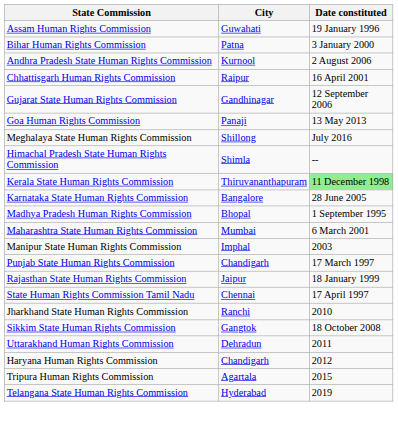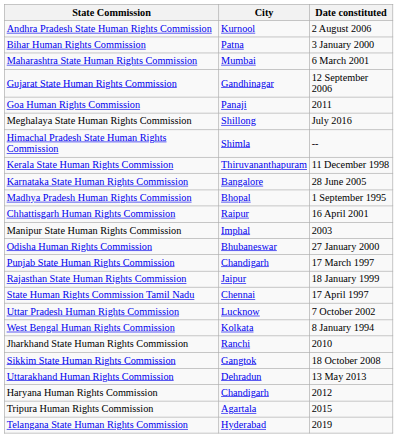 <table class="wikitable">
 <tr>
 <th>State Commission</th>
 <th>City</th>
 <th>Date constituted</th>
 </tr>
 <tr>
-<td><a href='#'>Assam Human Rights Commission</a></td>
-<td><a href='#'>Guwahati</a></td>
-<td>19 January 1996</td>
+<td><a href='#'>Andhra Pradesh State Human Rights Commission</a></td>
+<td><a href='#'>Kurnool</a></td>
+<td>2 August 2006</td>
 </tr>
 <tr>
 <td><a href='#'>Bihar Human Rights Commission</a></td>
 <td><a href='#'>Patna</a></td>
 <td>3 January 2000</td>
 </tr>
 <tr>
-<td><a href='#'>Andhra Pradesh State Human Rights Commission</a></td>
-<td><a href='#'>Kurnool</a></td>
-<td>2 August 2006</td>
-</tr>
-<tr>
-<td><a href='#'>Chhattisgarh Human Rights Commission</a></td>
-<td><a href='#'>Raipur</a></td>
-<td>16 April 2001</td>
+<td><a href='#'>Maharashtra State Human Rights Commission</a></td>
+<td><a href='#'>Mumbai</a></td>
+<td>6 March 2001</td>
 </tr>
 <tr>
 <td><a href='#'>Gujarat State Human Rights Commission</a></td>
 <td><a href='#'>Gandhinagar</a></td>
 <td>12 September 2006</td>
 </tr>
 <tr>
 <td><a href='#'>Goa Human Rights Commission</a></td>
 <td><a href='#'>Panaji</a></td>
-<td>13 May 2013</td>
+<td>2011</td>
 </tr>
 <tr>
 <td>Meghalaya State Human Rights Commission</td>
 <td><a href='#'>Shillong</a></td>
 <td>July 2016</td>
 </tr>
 <tr>
 <td><a href='#'>Himachal Pradesh State Human Rights Commission</a></td>
 <td><a href='#'>Shimla</a></td>
 <td>--</td>
 </tr>
 <tr>
 <td><a href='#'>Kerala State Human Rights Commission</a></td>
 <td><a href='#'>Thiruvananthapuram</a></td>
-<td style="background: lightgreen;">11 December 1998</td>
+<td>11 December 1998</td>
 </tr>
 <tr>
 <td><a href='#'>Karnataka State Human Rights Commission</a></td>
 <td><a href='#'>Bangalore</a></td>
 <td>28 June 2005</td>
 </tr>
 <tr>
 <td><a href='#'>Madhya Pradesh Human Rights Commission</a></td>
 <td><a href='#'>Bhopal</a></td>
 <td>1 September 1995</td>
 </tr>
 <tr>
-<td><a href='#'>Maharashtra State Human Rights Commission</a></td>
-<td><a href='#'>Mumbai</a></td>
-<td>6 March 2001</td>
+<td><a href='#'>Chhattisgarh Human Rights Commission</a></td>
+<td><a href='#'>Raipur</a></td>
+<td>16 April 2001</td>
 </tr>
 <tr>
 <td>Manipur State Human Rights Commission</td>
 <td><a href='#'>Imphal</a></td>
 <td>2003</td>
+</tr>
+<tr>
+<td><a href='#'>Odisha Human Rights Commission</a></td>
+<td><a href='#'>Bhubaneswar</a></td>
+<td>27 January 2000</td>
 </tr>
 <tr>
 <td><a href='#'>Punjab State Human Rights Commission</a></td>
 <td><a href='#'>Chandigarh</a></td>
 <td>17 March 1997</td>
 </tr>
 <tr>
 <td><a href='#'>Rajasthan State Human Rights Commission</a></td>
 <td><a href='#'>Jaipur</a></td>
 <td>18 January 1999</td>
 </tr>
 <tr>
 <td><a href='#'>State Human Rights Commission Tamil Nadu</a></td>
 <td><a href='#'>Chennai</a></td>
 <td>17 April 1997</td>
 </tr>
 <tr>
+<td><a href='#'>Uttar Pradesh Human Rights Commission</a></td>
+<td><a href='#'>Lucknow</a></td>
+<td>7 October 2002</td>
+</tr>
+<tr>
+<td><a href='#'>West Bengal Human Rights Commission</a></td>
+<td><a href='#'>Kolkata</a></td>
+<td>8 January 1994</td>
+</tr>
+<tr>
 <td>Jharkhand State Human Rights Commission</td>
 <td><a href='#'>Ranchi</a></td>
 <td>2010</td>
 </tr>
 <tr>
 <td><a href='#'>Sikkim State Human Rights Commission</a></td>
 <td><a href='#'>Gangtok</a></td>
 <td>18 October 2008</td>
 </tr>
 <tr>
 <td><a href='#'>Uttarakhand Human Rights Commission</a></td>
 <td><a href='#'>Dehradun</a></td>
-<td>2011</td>
+<td>13 May 2013</td>
 </tr>
 <tr>
 <td>Haryana Human Rights Commission</td>
 <td><a href='#'>Chandigarh</a></td>
 <td>2012</td>
 </tr>
 <tr>
 <td>Tripura Human Rights Commission</td>
 <td><a href='#'>Agartala</a></td>
 <td>2015</td>
 </tr>
 <tr>
 <td><a href='#'>Telangana State Human Rights Commission</a></td>
 <td><a href='#'>Hyderabad</a></td>
 <td>2019</td>
 </tr>
 </table>
